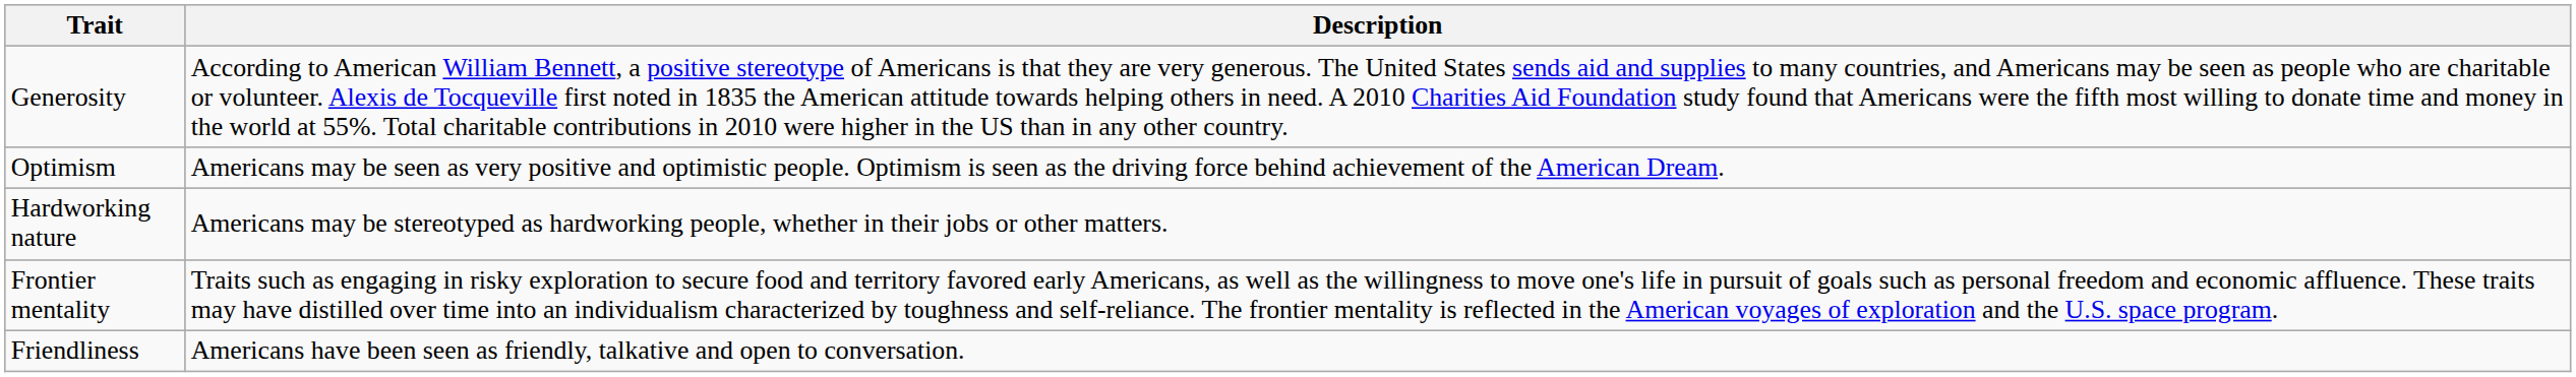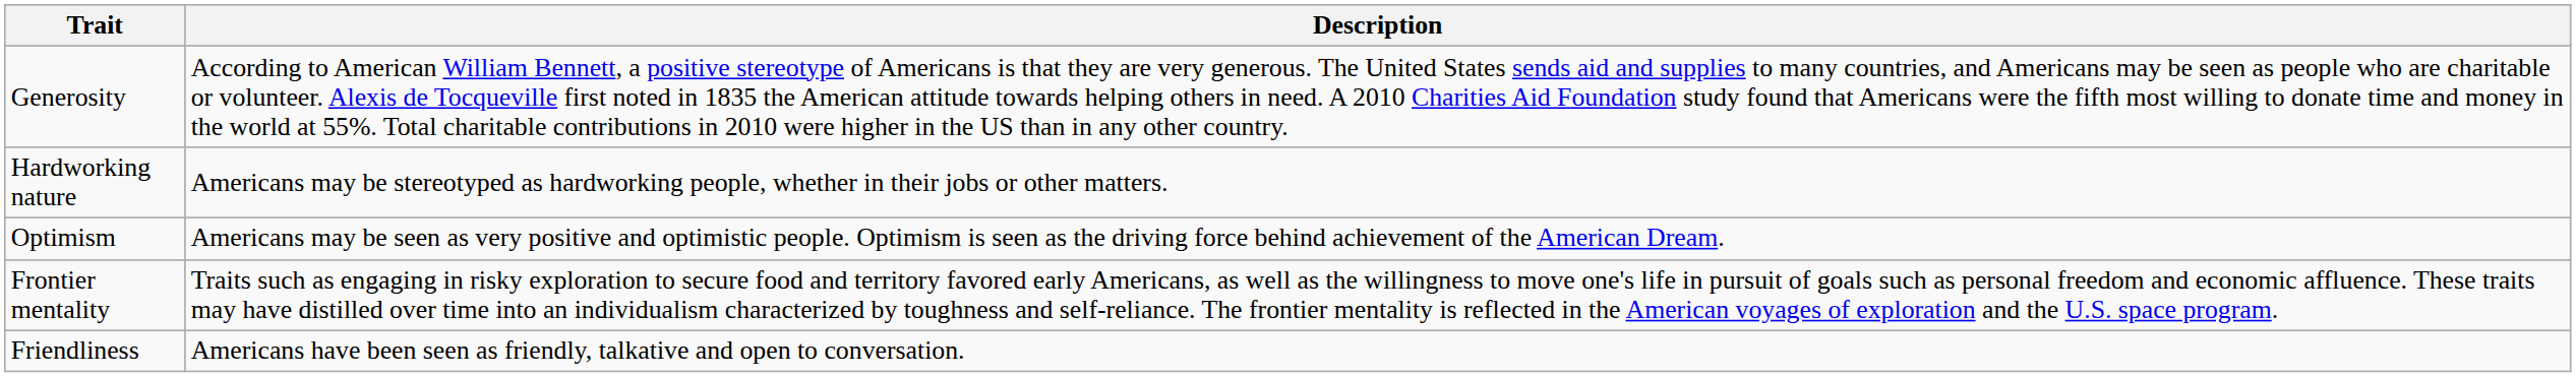 <table class="wikitable">
 <tr>
 <th>Trait</th>
 <th>Description</th>
 </tr>
 <tr>
 <td>Generosity</td>
 <td>According to American <a href='#'>William Bennett</a>, a <a href='#'>positive stereotype</a> of Americans is that they are very generous. The United States <a href='#'>sends aid and supplies</a> to many countries, and Americans may be seen as people who are charitable or volunteer. <a href='#'>Alexis de Tocqueville</a> first noted in 1835 the American attitude towards helping others in need. A 2010 <a href='#'>Charities Aid Foundation</a> study found that Americans were the fifth most willing to donate time and money in the world at 55%. Total charitable contributions in 2010 were higher in the US than in any other country.</td>
 </tr>
 <tr>
+<td>Hardworking nature</td>
+<td>Americans may be stereotyped as hardworking people, whether in their jobs or other matters.</td>
+</tr>
+<tr>
 <td>Optimism</td>
 <td>Americans may be seen as very positive and optimistic people. Optimism is seen as the driving force behind achievement of the <a href='#'>American Dream</a>.</td>
-</tr>
-<tr>
-<td>Hardworking nature</td>
-<td>Americans may be stereotyped as hardworking people, whether in their jobs or other matters.</td>
 </tr>
 <tr>
 <td>Frontier mentality</td>
 <td>Traits such as engaging in risky exploration to secure food and territory favored early Americans, as well as the willingness to move one's life in pursuit of goals such as personal freedom and economic affluence. These traits may have distilled over time into an individualism characterized by toughness and self-reliance. The frontier mentality is reflected in the <a href='#'>American voyages of exploration</a> and the <a href='#'>U.S. space program</a>.</td>
 </tr>
 <tr>
 <td>Friendliness</td>
 <td>Americans have been seen as friendly, talkative and open to conversation.</td>
 </tr>
 </table>
